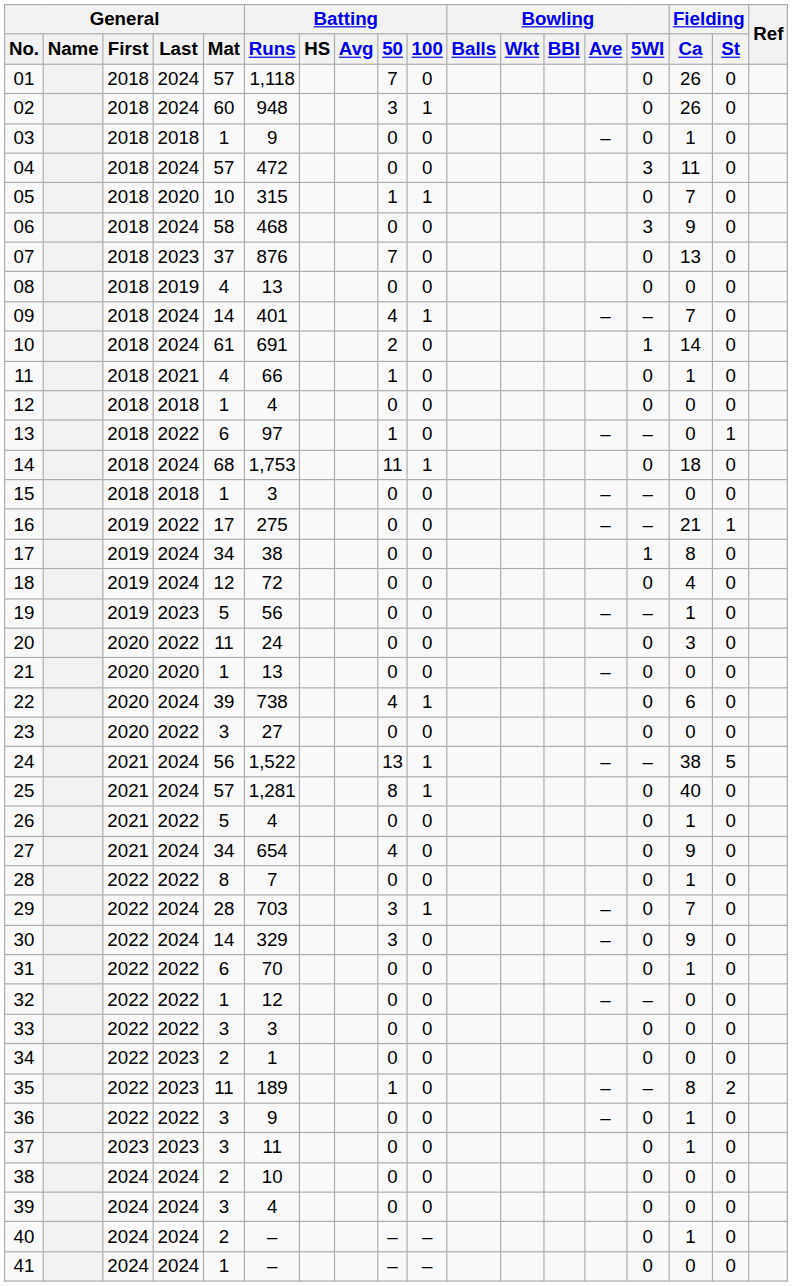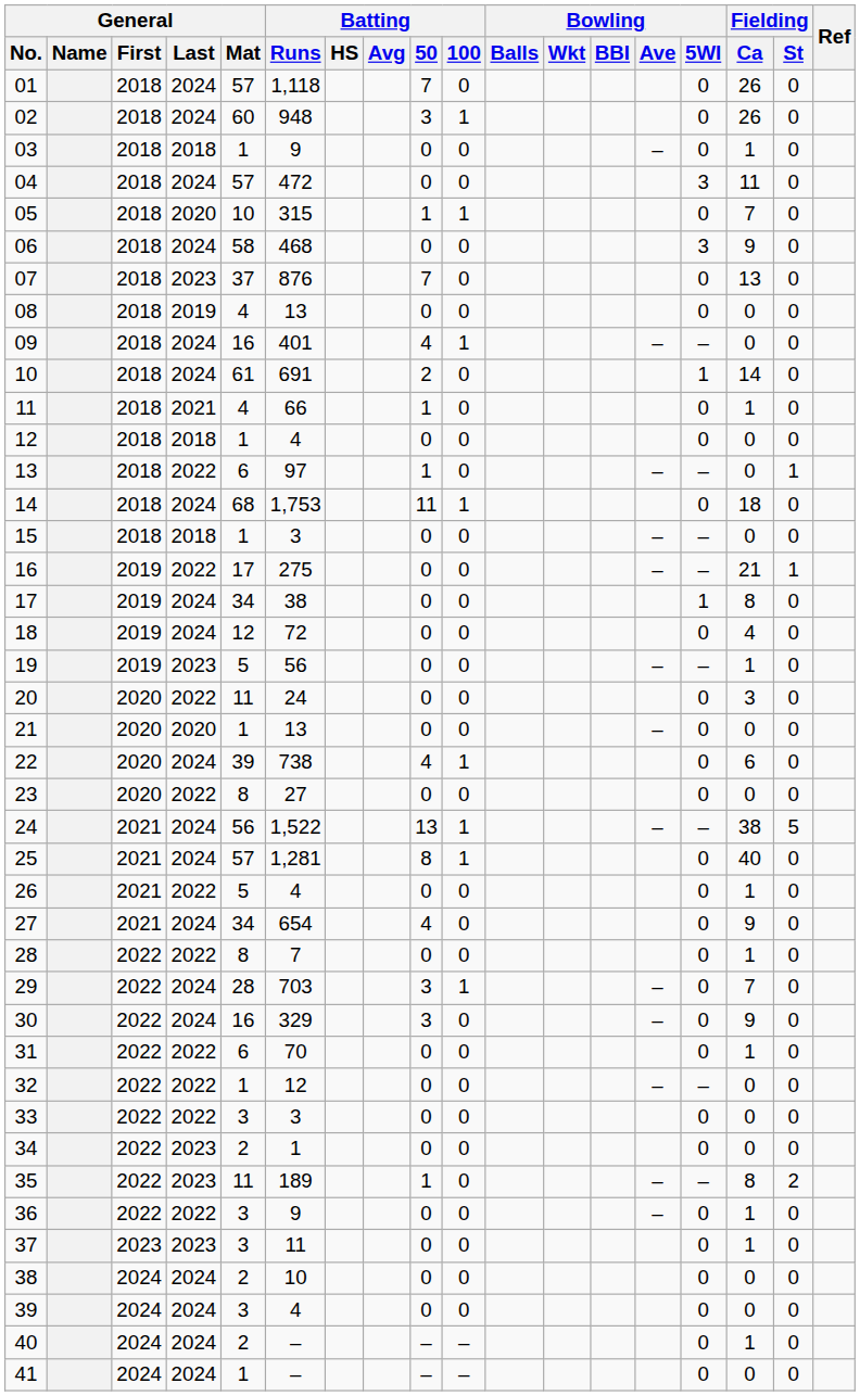 <table class="wikitable sortable plainrowheaders">
 <tr align="center">
 <th scope="col" colspan=5 class="unsortable">General</th>
 <th scope="col" colspan=5 class="unsortable"><a href='#'>Batting</a></th>
 <th scope="col" colspan=5 class="unsortable"><a href='#'>Bowling</a></th>
 <th scope="col" colspan=2 class="unsortable"><a href='#'>Fielding</a></th>
 <th scope="col" rowspan=2 class="unsortable">Ref</th>
 </tr>
 <tr align="center">
 <th scope="col">No.</th>
 <th scope="col">Name</th>
 <th scope="col">First</th>
 <th scope="col">Last</th>
 <th scope="col">Mat</th>
 <th scope="col"><a href='#'>Runs</a></th>
 <th scope="col">HS</th>
 <th scope="col"><a href='#'>Avg</a></th>
 <th scope="col"><a href='#'>50</a></th>
 <th scope="col"><a href='#'>100</a></th>
 <th scope="col"><a href='#'>Balls</a></th>
 <th scope="col"><a href='#'>Wkt</a></th>
 <th scope="col"><a href='#'>BBI</a></th>
 <th scope="col"><a href='#'>Ave</a></th>
 <th><a href='#'>5WI</a></th>
 <th scope="col"><a href='#'>Ca</a></th>
 <th scope="col"><a href='#'>St</a></th>
 </tr>
 <tr align="center">
 <td><span>0</span>1</td>
 <th scope="row"></th>
 <td>2018</td>
 <td>2024</td>
 <td>57</td>
 <td>1,118</td>
 <td></td>
 <td></td>
 <td>7</td>
 <td>0</td>
 <td></td>
 <td></td>
 <td></td>
 <td></td>
 <td>0</td>
 <td>26</td>
 <td>0</td>
 <td></td>
 </tr>
 <tr align="center">
 <td><span>0</span>2</td>
 <th scope="row"></th>
 <td>2018</td>
 <td>2024</td>
 <td>60</td>
 <td>948</td>
 <td></td>
 <td></td>
 <td>3</td>
 <td>1</td>
 <td></td>
 <td></td>
 <td></td>
 <td></td>
 <td>0</td>
 <td>26</td>
 <td>0</td>
 <td></td>
 </tr>
 <tr align="center">
 <td><span>0</span>3</td>
 <th scope="row"></th>
 <td>2018</td>
 <td>2018</td>
 <td>1</td>
 <td>9</td>
 <td></td>
 <td></td>
 <td>0</td>
 <td>0</td>
 <td></td>
 <td></td>
 <td></td>
 <td>–</td>
 <td>0</td>
 <td>1</td>
 <td>0</td>
 <td></td>
 </tr>
 <tr align="center">
 <td><span>0</span>4</td>
 <th scope="row"></th>
 <td>2018</td>
 <td>2024</td>
 <td>57</td>
 <td>472</td>
 <td></td>
 <td></td>
 <td>0</td>
 <td>0</td>
 <td></td>
 <td></td>
 <td></td>
 <td></td>
 <td>3</td>
 <td>11</td>
 <td>0</td>
 <td></td>
 </tr>
 <tr align="center">
 <td><span>0</span>5</td>
 <th scope="row"></th>
 <td>2018</td>
 <td>2020</td>
 <td>10</td>
 <td>315</td>
 <td></td>
 <td></td>
 <td>1</td>
 <td>1</td>
 <td></td>
 <td></td>
 <td></td>
 <td></td>
 <td>0</td>
 <td>7</td>
 <td>0</td>
 <td></td>
 </tr>
 <tr align="center">
 <td><span>0</span>6</td>
 <th scope="row"></th>
 <td>2018</td>
 <td>2024</td>
 <td>58</td>
 <td>468</td>
 <td></td>
 <td></td>
 <td>0</td>
 <td>0</td>
 <td></td>
 <td></td>
 <td></td>
 <td></td>
 <td>3</td>
 <td>9</td>
 <td>0</td>
 <td></td>
 </tr>
 <tr align="center">
 <td><span>0</span>7</td>
 <th scope="row"></th>
 <td>2018</td>
 <td>2023</td>
 <td>37</td>
 <td>876</td>
 <td></td>
 <td></td>
 <td>7</td>
 <td>0</td>
 <td></td>
 <td></td>
 <td></td>
 <td></td>
 <td>0</td>
 <td>13</td>
 <td>0</td>
 <td></td>
 </tr>
 <tr align="center">
 <td><span>0</span>8</td>
 <th scope="row"></th>
 <td>2018</td>
 <td>2019</td>
 <td>4</td>
 <td>13</td>
 <td></td>
 <td></td>
 <td>0</td>
 <td>0</td>
 <td></td>
 <td></td>
 <td></td>
 <td></td>
 <td>0</td>
 <td>0</td>
 <td>0</td>
 <td></td>
 </tr>
 <tr align="center">
 <td><span>0</span>9</td>
 <th scope="row"></th>
 <td>2018</td>
 <td>2024</td>
-<td>14</td>
+<td>16</td>
 <td>401</td>
 <td></td>
 <td></td>
 <td>4</td>
 <td>1</td>
 <td></td>
 <td></td>
 <td></td>
 <td>–</td>
 <td>–</td>
-<td>7</td>
+<td>0</td>
 <td>0</td>
 <td></td>
 </tr>
 <tr align="center">
 <td>10</td>
 <th scope="row"></th>
 <td>2018</td>
 <td>2024</td>
 <td>61</td>
 <td>691</td>
 <td></td>
 <td></td>
 <td>2</td>
 <td>0</td>
 <td></td>
 <td></td>
 <td></td>
 <td></td>
 <td>1</td>
 <td>14</td>
 <td>0</td>
 <td></td>
 </tr>
 <tr align="center">
 <td>11</td>
 <th scope="row"></th>
 <td>2018</td>
 <td>2021</td>
 <td>4</td>
 <td>66</td>
 <td></td>
 <td></td>
 <td>1</td>
 <td>0</td>
 <td></td>
 <td></td>
 <td></td>
 <td></td>
 <td>0</td>
 <td>1</td>
 <td>0</td>
 <td></td>
 </tr>
 <tr align="center">
 <td>12</td>
 <th scope="row"></th>
 <td>2018</td>
 <td>2018</td>
 <td>1</td>
 <td>4</td>
 <td></td>
 <td></td>
 <td>0</td>
 <td>0</td>
 <td></td>
 <td></td>
 <td></td>
 <td></td>
 <td>0</td>
 <td>0</td>
 <td>0</td>
 <td></td>
 </tr>
 <tr align="center">
 <td>13</td>
 <th scope="row"></th>
 <td>2018</td>
 <td>2022</td>
 <td>6</td>
 <td>97</td>
 <td></td>
 <td></td>
 <td>1</td>
 <td>0</td>
 <td></td>
 <td></td>
 <td></td>
 <td>–</td>
 <td>–</td>
 <td>0</td>
 <td>1</td>
 <td></td>
 </tr>
 <tr align="center">
 <td>14</td>
 <th scope="row"></th>
 <td>2018</td>
 <td>2024</td>
 <td>68</td>
 <td>1,753</td>
 <td></td>
 <td></td>
 <td>11</td>
 <td>1</td>
 <td></td>
 <td></td>
 <td></td>
 <td></td>
 <td>0</td>
 <td>18</td>
 <td>0</td>
 <td></td>
 </tr>
 <tr align="center">
 <td>15</td>
 <th scope="row"></th>
 <td>2018</td>
 <td>2018</td>
 <td>1</td>
 <td>3</td>
 <td></td>
 <td></td>
 <td>0</td>
 <td>0</td>
 <td></td>
 <td></td>
 <td></td>
 <td>–</td>
 <td>–</td>
 <td>0</td>
 <td>0</td>
 <td></td>
 </tr>
 <tr align="center">
 <td>16</td>
 <th scope="row"></th>
 <td>2019</td>
 <td>2022</td>
 <td>17</td>
 <td>275</td>
 <td></td>
 <td></td>
 <td>0</td>
 <td>0</td>
 <td></td>
 <td></td>
 <td></td>
 <td>–</td>
 <td>–</td>
 <td>21</td>
 <td>1</td>
 <td></td>
 </tr>
 <tr align="center">
 <td>17</td>
 <th scope="row"></th>
 <td>2019</td>
 <td>2024</td>
 <td>34</td>
 <td>38</td>
 <td></td>
 <td></td>
 <td>0</td>
 <td>0</td>
 <td></td>
 <td></td>
 <td></td>
 <td></td>
 <td>1</td>
 <td>8</td>
 <td>0</td>
 <td></td>
 </tr>
 <tr align="center">
 <td>18</td>
 <th scope="row"></th>
 <td>2019</td>
 <td>2024</td>
 <td>12</td>
 <td>72</td>
 <td></td>
 <td></td>
 <td>0</td>
 <td>0</td>
 <td></td>
 <td></td>
 <td></td>
 <td></td>
 <td>0</td>
 <td>4</td>
 <td>0</td>
 <td></td>
 </tr>
 <tr align="center">
 <td>19</td>
 <th scope="row"></th>
 <td>2019</td>
 <td>2023</td>
 <td>5</td>
 <td>56</td>
 <td></td>
 <td></td>
 <td>0</td>
 <td>0</td>
 <td></td>
 <td></td>
 <td></td>
 <td>–</td>
 <td>–</td>
 <td>1</td>
 <td>0</td>
 <td></td>
 </tr>
 <tr align="center">
 <td>20</td>
 <th scope="row"></th>
 <td>2020</td>
 <td>2022</td>
 <td>11</td>
 <td>24</td>
 <td></td>
 <td></td>
 <td>0</td>
 <td>0</td>
 <td></td>
 <td></td>
 <td></td>
 <td></td>
 <td>0</td>
 <td>3</td>
 <td>0</td>
 <td></td>
 </tr>
 <tr align="center">
 <td>21</td>
 <th scope="row"></th>
 <td>2020</td>
 <td>2020</td>
 <td>1</td>
 <td>13</td>
 <td></td>
 <td></td>
 <td>0</td>
 <td>0</td>
 <td></td>
 <td></td>
 <td></td>
 <td>–</td>
 <td>0</td>
 <td>0</td>
 <td>0</td>
 <td></td>
 </tr>
 <tr align="center">
 <td>22</td>
 <th scope="row"></th>
 <td>2020</td>
 <td>2024</td>
 <td>39</td>
 <td>738</td>
 <td></td>
 <td></td>
 <td>4</td>
 <td>1</td>
 <td></td>
 <td></td>
 <td></td>
 <td></td>
 <td>0</td>
 <td>6</td>
 <td>0</td>
 <td></td>
 </tr>
 <tr align="center">
 <td>23</td>
 <th scope="row"></th>
 <td>2020</td>
 <td>2022</td>
-<td>3</td>
+<td>8</td>
 <td>27</td>
 <td></td>
 <td></td>
 <td>0</td>
 <td>0</td>
 <td></td>
 <td></td>
 <td></td>
 <td></td>
 <td>0</td>
 <td>0</td>
 <td>0</td>
 <td></td>
 </tr>
 <tr align="center">
 <td>24</td>
 <th scope="row"></th>
 <td>2021</td>
 <td>2024</td>
 <td>56</td>
 <td>1,522</td>
 <td></td>
 <td></td>
 <td>13</td>
 <td>1</td>
 <td></td>
 <td></td>
 <td></td>
 <td>–</td>
 <td>–</td>
 <td>38</td>
 <td>5</td>
 <td></td>
 </tr>
 <tr align="center">
 <td>25</td>
 <th scope="row"></th>
 <td>2021</td>
 <td>2024</td>
 <td>57</td>
 <td>1,281</td>
 <td></td>
 <td></td>
 <td>8</td>
 <td>1</td>
 <td></td>
 <td></td>
 <td></td>
 <td></td>
 <td>0</td>
 <td>40</td>
 <td>0</td>
 <td></td>
 </tr>
 <tr align="center">
 <td>26</td>
 <th scope="row"></th>
 <td>2021</td>
 <td>2022</td>
 <td>5</td>
 <td>4</td>
 <td></td>
 <td></td>
 <td>0</td>
 <td>0</td>
 <td></td>
 <td></td>
 <td></td>
 <td></td>
 <td>0</td>
 <td>1</td>
 <td>0</td>
 <td></td>
 </tr>
 <tr align="center">
 <td>27</td>
 <th scope="row"></th>
 <td>2021</td>
 <td>2024</td>
 <td>34</td>
 <td>654</td>
 <td></td>
 <td></td>
 <td>4</td>
 <td>0</td>
 <td></td>
 <td></td>
 <td></td>
 <td></td>
 <td>0</td>
 <td>9</td>
 <td>0</td>
 <td></td>
 </tr>
 <tr align="center">
 <td>28</td>
 <th scope="row"></th>
 <td>2022</td>
 <td>2022</td>
 <td>8</td>
 <td>7</td>
 <td></td>
 <td></td>
 <td>0</td>
 <td>0</td>
 <td></td>
 <td></td>
 <td></td>
 <td></td>
 <td>0</td>
 <td>1</td>
 <td>0</td>
 <td></td>
 </tr>
 <tr align="center">
 <td>29</td>
 <th scope="row"></th>
 <td>2022</td>
 <td>2024</td>
 <td>28</td>
 <td>703</td>
 <td></td>
 <td></td>
 <td>3</td>
 <td>1</td>
 <td></td>
 <td></td>
 <td></td>
 <td>–</td>
 <td>0</td>
 <td>7</td>
 <td>0</td>
 <td></td>
 </tr>
 <tr align="center">
 <td>30</td>
 <th scope="row"></th>
 <td>2022</td>
 <td>2024</td>
-<td>14</td>
+<td>16</td>
 <td>329</td>
 <td></td>
 <td></td>
 <td>3</td>
 <td>0</td>
 <td></td>
 <td></td>
 <td></td>
 <td>–</td>
 <td>0</td>
 <td>9</td>
 <td>0</td>
 <td></td>
 </tr>
 <tr align="center">
 <td>31</td>
 <th scope="row"></th>
 <td>2022</td>
 <td>2022</td>
 <td>6</td>
 <td>70</td>
 <td></td>
 <td></td>
 <td>0</td>
 <td>0</td>
 <td></td>
 <td></td>
 <td></td>
 <td></td>
 <td>0</td>
 <td>1</td>
 <td>0</td>
 <td></td>
 </tr>
 <tr align="center">
 <td>32</td>
 <th scope="row"></th>
 <td>2022</td>
 <td>2022</td>
 <td>1</td>
 <td>12</td>
 <td></td>
 <td></td>
 <td>0</td>
 <td>0</td>
 <td></td>
 <td></td>
 <td></td>
 <td>–</td>
 <td>–</td>
 <td>0</td>
 <td>0</td>
 <td></td>
 </tr>
 <tr align="center">
 <td>33</td>
 <th scope="row"></th>
 <td>2022</td>
 <td>2022</td>
 <td>3</td>
 <td>3</td>
 <td></td>
 <td></td>
 <td>0</td>
 <td>0</td>
 <td></td>
 <td></td>
 <td></td>
 <td></td>
 <td>0</td>
 <td>0</td>
 <td>0</td>
 <td></td>
 </tr>
 <tr align="center">
 <td>34</td>
 <th scope="row"></th>
 <td>2022</td>
 <td>2023</td>
 <td>2</td>
 <td>1</td>
 <td></td>
 <td></td>
 <td>0</td>
 <td>0</td>
 <td></td>
 <td></td>
 <td></td>
 <td></td>
 <td>0</td>
 <td>0</td>
 <td>0</td>
 <td></td>
 </tr>
 <tr align="center">
 <td>35</td>
 <th scope="row"></th>
 <td>2022</td>
 <td>2023</td>
 <td>11</td>
 <td>189</td>
 <td></td>
 <td></td>
 <td>1</td>
 <td>0</td>
 <td></td>
 <td></td>
 <td></td>
 <td>–</td>
 <td>–</td>
 <td>8</td>
 <td>2</td>
 <td></td>
 </tr>
 <tr align="center">
 <td>36</td>
 <th scope="row"></th>
 <td>2022</td>
 <td>2022</td>
 <td>3</td>
 <td>9</td>
 <td></td>
 <td></td>
 <td>0</td>
 <td>0</td>
 <td></td>
 <td></td>
 <td></td>
 <td>–</td>
 <td>0</td>
 <td>1</td>
 <td>0</td>
 <td></td>
 </tr>
 <tr align="center">
 <td>37</td>
 <th scope="row"></th>
 <td>2023</td>
 <td>2023</td>
 <td>3</td>
 <td>11</td>
 <td></td>
 <td></td>
 <td>0</td>
 <td>0</td>
 <td></td>
 <td></td>
 <td></td>
 <td></td>
 <td>0</td>
 <td>1</td>
 <td>0</td>
 <td></td>
 </tr>
 <tr align="center">
 <td>38</td>
 <th scope="row"></th>
 <td>2024</td>
 <td>2024</td>
 <td>2</td>
 <td>10</td>
 <td></td>
 <td></td>
 <td>0</td>
 <td>0</td>
 <td></td>
 <td></td>
 <td></td>
 <td></td>
 <td>0</td>
 <td>0</td>
 <td>0</td>
 <td></td>
 </tr>
 <tr align="center">
 <td>39</td>
 <th scope="row"></th>
 <td>2024</td>
 <td>2024</td>
 <td>3</td>
 <td>4</td>
 <td></td>
 <td></td>
 <td>0</td>
 <td>0</td>
 <td></td>
 <td></td>
 <td></td>
 <td></td>
 <td>0</td>
 <td>0</td>
 <td>0</td>
 <td></td>
 </tr>
 <tr align="center">
 <td>40</td>
 <th scope="row"></th>
 <td>2024</td>
 <td>2024</td>
 <td>2</td>
 <td>–</td>
 <td></td>
 <td></td>
 <td>–</td>
 <td>–</td>
 <td></td>
 <td></td>
 <td></td>
 <td></td>
 <td>0</td>
 <td>1</td>
 <td>0</td>
 <td></td>
 </tr>
 <tr align="center">
 <td>41</td>
 <th scope="row"></th>
 <td>2024</td>
 <td>2024</td>
 <td>1</td>
 <td>–</td>
 <td></td>
 <td></td>
 <td>–</td>
 <td>–</td>
 <td></td>
 <td></td>
 <td></td>
 <td></td>
 <td>0</td>
 <td>0</td>
 <td>0</td>
 <td></td>
 </tr>
 </table>
